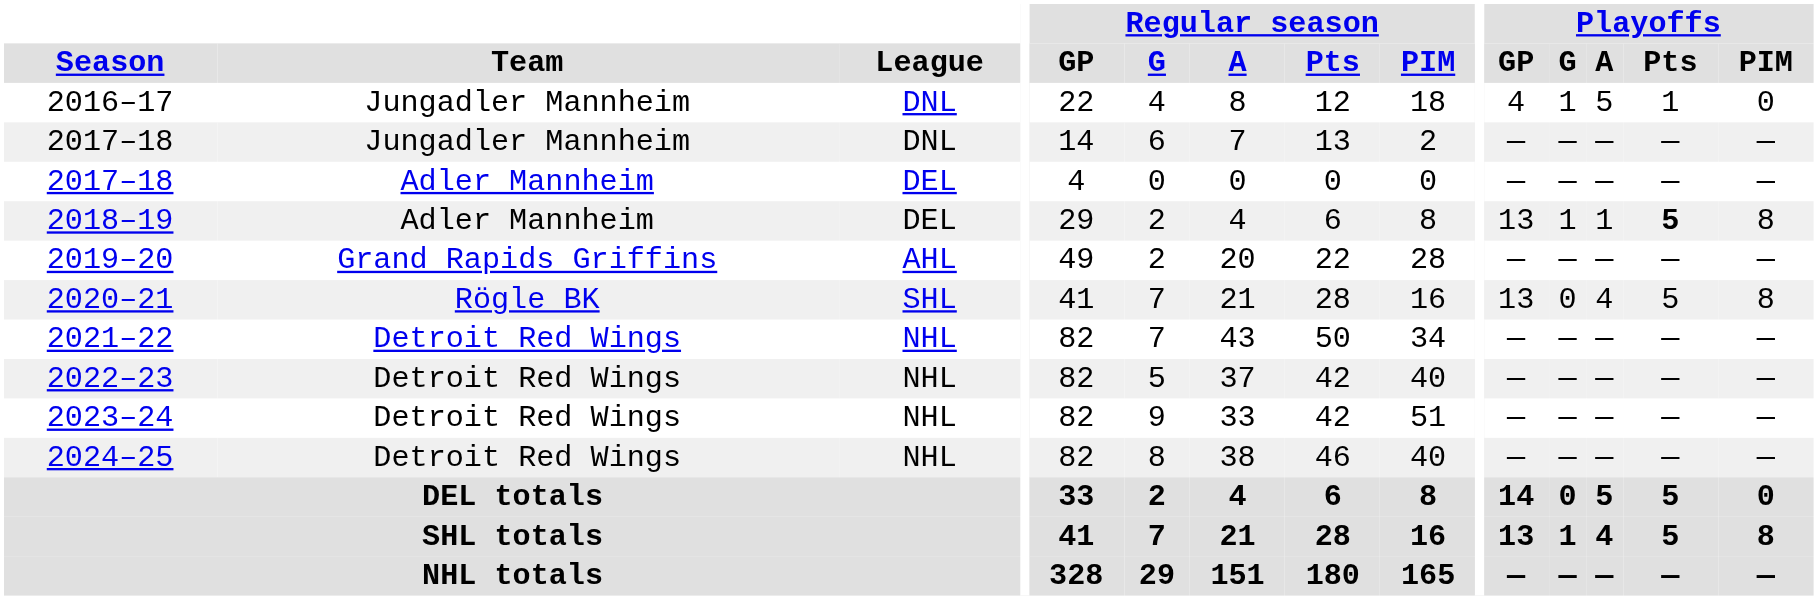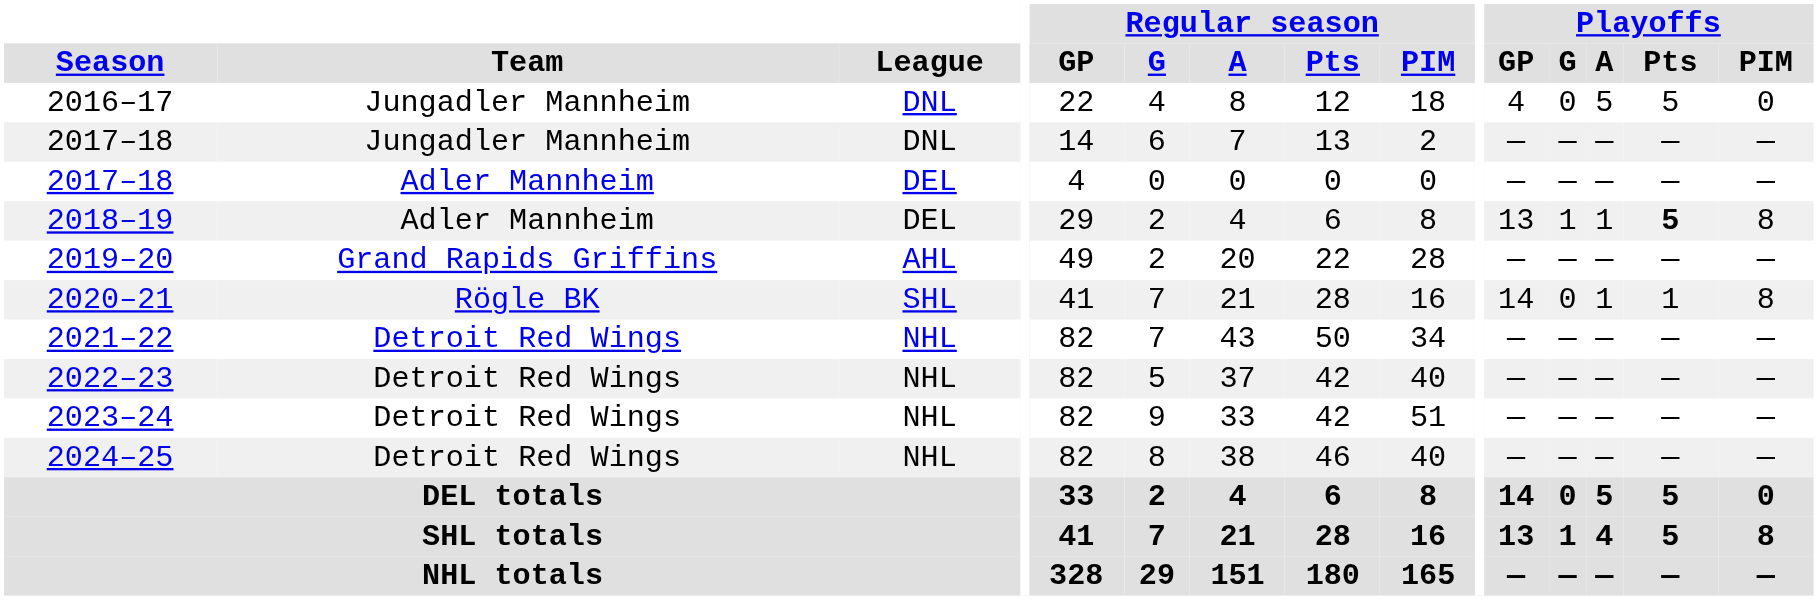 <table border="0" cellpadding="1" cellspacing="0" style="text-align:center; width:60em;">
 <tr bgcolor="#e0e0e0">
 <th colspan="3" bgcolor="#ffffff"></th>
 <th rowspan="99" bgcolor="#ffffff"></th>
 <th colspan="5"><a href='#'>Regular season</a></th>
 <th rowspan="99" bgcolor="#ffffff"></th>
 <th colspan="5"><a href='#'>Playoffs</a></th>
 </tr>
 <tr bgcolor="#e0e0e0">
 <th><a href='#'>Season</a></th>
 <th>Team</th>
 <th>League</th>
 <th>GP</th>
 <th><a href='#'>G</a></th>
 <th><a href='#'>A</a></th>
 <th><a href='#'>Pts</a></th>
 <th><a href='#'>PIM</a></th>
 <th>GP</th>
 <th>G</th>
 <th>A</th>
 <th>Pts</th>
 <th>PIM</th>
 </tr>
 <tr>
 <td>2016–17</td>
 <td>Jungadler Mannheim</td>
 <td><a href='#'>DNL</a></td>
 <td>22</td>
 <td>4</td>
 <td>8</td>
 <td>12</td>
 <td>18</td>
 <td>4</td>
-<td>1</td>
+<td>0</td>
 <td>5</td>
-<td>1</td>
+<td>5</td>
 <td>0</td>
 </tr>
 <tr bgcolor="#f0f0f0">
 <td>2017–18</td>
 <td>Jungadler Mannheim</td>
 <td>DNL</td>
 <td>14</td>
 <td>6</td>
 <td>7</td>
 <td>13</td>
 <td>2</td>
 <td>—</td>
 <td>—</td>
 <td>—</td>
 <td>—</td>
 <td>—</td>
 </tr>
 <tr>
 <td><a href='#'>2017–18</a></td>
 <td><a href='#'>Adler Mannheim</a></td>
 <td><a href='#'>DEL</a></td>
 <td>4</td>
 <td>0</td>
 <td>0</td>
 <td>0</td>
 <td>0</td>
 <td>—</td>
 <td>—</td>
 <td>—</td>
 <td>—</td>
 <td>—</td>
 </tr>
 <tr bgcolor="#f0f0f0">
 <td><a href='#'>2018–19</a></td>
 <td>Adler Mannheim</td>
 <td>DEL</td>
 <td>29</td>
 <td>2</td>
 <td>4</td>
 <td>6</td>
 <td>8</td>
 <td>13</td>
 <td>1</td>
 <td>1</td>
 <td><strong>5</strong></td>
 <td>8</td>
 </tr>
 <tr>
 <td><a href='#'>2019–20</a></td>
 <td><a href='#'>Grand Rapids Griffins</a></td>
 <td><a href='#'>AHL</a></td>
 <td>49</td>
 <td>2</td>
 <td>20</td>
 <td>22</td>
 <td>28</td>
 <td>—</td>
 <td>—</td>
 <td>—</td>
 <td>—</td>
 <td>—</td>
 </tr>
 <tr bgcolor="#f0f0f0">
 <td><a href='#'>2020–21</a></td>
 <td><a href='#'>Rögle BK</a></td>
 <td><a href='#'>SHL</a></td>
 <td>41</td>
 <td>7</td>
 <td>21</td>
 <td>28</td>
 <td>16</td>
-<td>13</td>
+<td>14</td>
 <td>0</td>
-<td>4</td>
-<td>5</td>
+<td>1</td>
+<td>1</td>
 <td>8</td>
 </tr>
 <tr>
 <td><a href='#'>2021–22</a></td>
 <td><a href='#'>Detroit Red Wings</a></td>
 <td><a href='#'>NHL</a></td>
 <td>82</td>
 <td>7</td>
 <td>43</td>
 <td>50</td>
 <td>34</td>
 <td>—</td>
 <td>—</td>
 <td>—</td>
 <td>—</td>
 <td>—</td>
 </tr>
 <tr bgcolor="#f0f0f0">
 <td><a href='#'>2022–23</a></td>
 <td>Detroit Red Wings</td>
 <td>NHL</td>
 <td>82</td>
 <td>5</td>
 <td>37</td>
 <td>42</td>
 <td>40</td>
 <td>—</td>
 <td>—</td>
 <td>—</td>
 <td>—</td>
 <td>—</td>
 </tr>
 <tr>
 <td><a href='#'>2023–24</a></td>
 <td>Detroit Red Wings</td>
 <td>NHL</td>
 <td>82</td>
 <td>9</td>
 <td>33</td>
 <td>42</td>
 <td>51</td>
 <td>—</td>
 <td>—</td>
 <td>—</td>
 <td>—</td>
 <td>—</td>
 </tr>
 <tr bgcolor="#f0f0f0">
 <td><a href='#'>2024–25</a></td>
 <td>Detroit Red Wings</td>
 <td>NHL</td>
 <td>82</td>
 <td>8</td>
 <td>38</td>
 <td>46</td>
 <td>40</td>
 <td>—</td>
 <td>—</td>
 <td>—</td>
 <td>—</td>
 <td>—</td>
 </tr>
 <tr bgcolor="#e0e0e0">
 <th colspan="3">DEL totals</th>
 <th>33</th>
 <th>2</th>
 <th>4</th>
 <th>6</th>
 <th>8</th>
 <th>14</th>
 <th>0</th>
 <th>5</th>
 <th>5</th>
 <th>0</th>
 </tr>
 <tr bgcolor="#e0e0e0">
 <th colspan="3">SHL totals</th>
 <th>41</th>
 <th>7</th>
 <th>21</th>
 <th>28</th>
 <th>16</th>
 <th>13</th>
 <th>1</th>
 <th>4</th>
 <th>5</th>
 <th>8</th>
 </tr>
 <tr bgcolor="#e0e0e0">
 <th colspan="3">NHL totals</th>
 <th>328</th>
 <th>29</th>
 <th>151</th>
 <th>180</th>
 <th>165</th>
 <th>—</th>
 <th>—</th>
 <th>—</th>
 <th>—</th>
 <th>—</th>
 </tr>
 </table>
